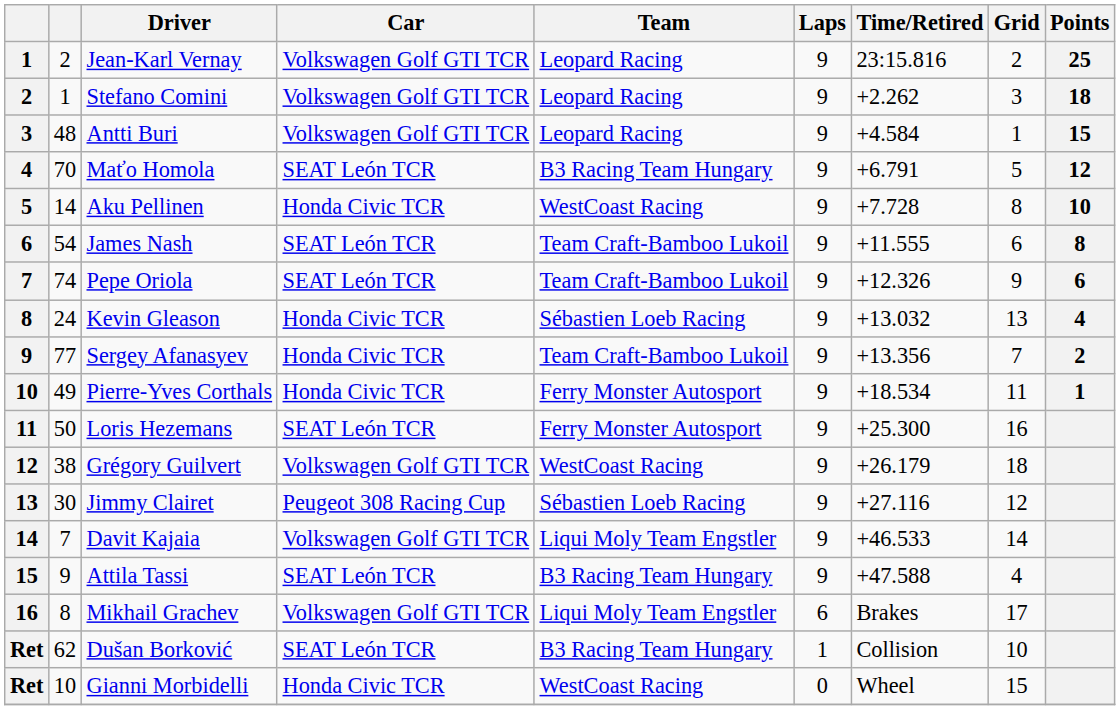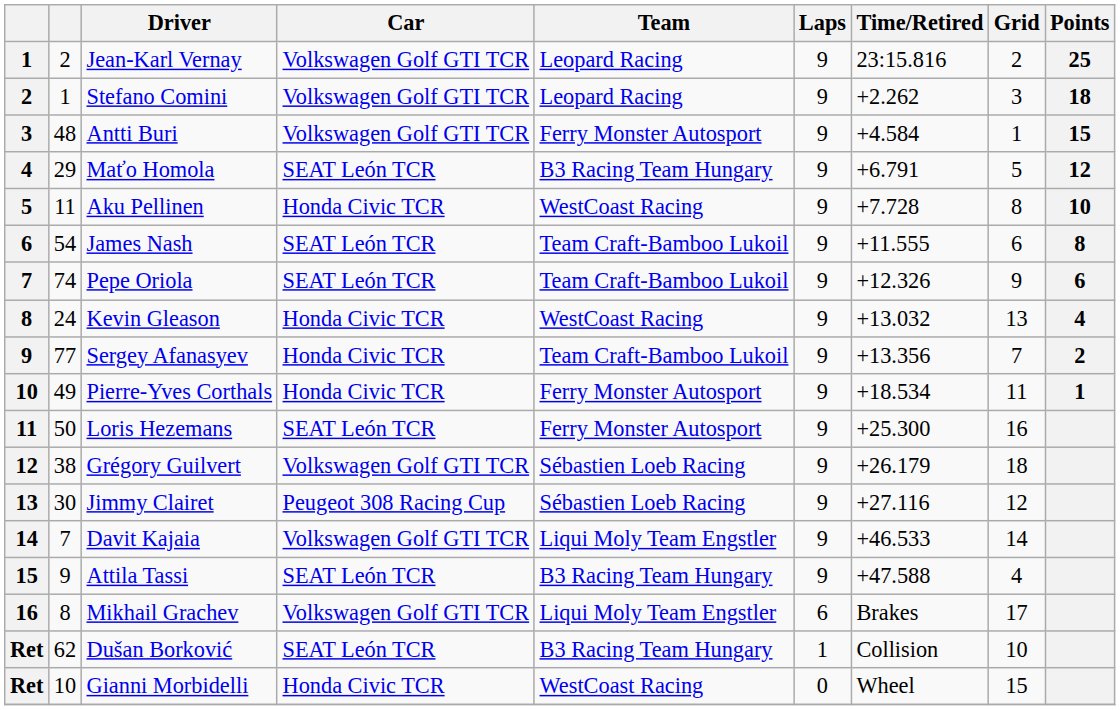 <table class="wikitable sortable" style="font-size:95%">
 <tr>
 <th></th>
 <th></th>
 <th>Driver</th>
 <th>Car</th>
 <th>Team</th>
 <th>Laps</th>
 <th>Time/Retired</th>
 <th>Grid</th>
 <th>Points</th>
 </tr>
 <tr>
 <th>1</th>
 <td align=center>2</td>
 <td> <a href='#'>Jean-Karl Vernay</a></td>
 <td><a href='#'>Volkswagen Golf GTI TCR</a></td>
 <td> <a href='#'>Leopard Racing</a></td>
 <td align=center>9</td>
 <td>23:15.816</td>
 <td align=center>2</td>
 <th>25</th>
 </tr>
 <tr>
 <th>2</th>
 <td align=center>1</td>
 <td> <a href='#'>Stefano Comini</a></td>
 <td><a href='#'>Volkswagen Golf GTI TCR</a></td>
 <td> <a href='#'>Leopard Racing</a></td>
 <td align=center>9</td>
 <td>+2.262</td>
 <td align=center>3</td>
 <th>18</th>
 </tr>
 <tr>
 <th>3</th>
 <td align=center>48</td>
 <td> <a href='#'>Antti Buri</a></td>
 <td><a href='#'>Volkswagen Golf GTI TCR</a></td>
-<td> <a href='#'>Leopard Racing</a></td>
+<td> <a href='#'>Ferry Monster Autosport</a></td>
 <td align=center>9</td>
 <td>+4.584</td>
 <td align=center>1</td>
 <th>15</th>
 </tr>
 <tr>
 <th>4</th>
-<td align=center>70</td>
+<td align=center>29</td>
 <td> <a href='#'>Maťo Homola</a></td>
 <td><a href='#'>SEAT León TCR</a></td>
 <td> <a href='#'>B3 Racing Team Hungary</a></td>
 <td align=center>9</td>
 <td>+6.791</td>
 <td align=center>5</td>
 <th>12</th>
 </tr>
 <tr>
 <th>5</th>
-<td align=center>14</td>
+<td align=center>11</td>
 <td> <a href='#'>Aku Pellinen</a></td>
 <td><a href='#'>Honda Civic TCR</a></td>
 <td> <a href='#'>WestCoast Racing</a></td>
 <td align=center>9</td>
 <td>+7.728</td>
 <td align=center>8</td>
 <th>10</th>
 </tr>
 <tr>
 <th>6</th>
 <td align=center>54</td>
 <td> <a href='#'>James Nash</a></td>
 <td><a href='#'>SEAT León TCR</a></td>
 <td> <a href='#'>Team Craft-Bamboo Lukoil</a></td>
 <td align=center>9</td>
 <td>+11.555</td>
 <td align=center>6</td>
 <th>8</th>
 </tr>
 <tr>
 <th>7</th>
 <td align=center>74</td>
 <td> <a href='#'>Pepe Oriola</a></td>
 <td><a href='#'>SEAT León TCR</a></td>
 <td> <a href='#'>Team Craft-Bamboo Lukoil</a></td>
 <td align=center>9</td>
 <td>+12.326</td>
 <td align=center>9</td>
 <th>6</th>
 </tr>
 <tr>
 <th>8</th>
 <td align=center>24</td>
 <td> <a href='#'>Kevin Gleason</a></td>
 <td><a href='#'>Honda Civic TCR</a></td>
-<td> <a href='#'>Sébastien Loeb Racing</a></td>
+<td> <a href='#'>WestCoast Racing</a></td>
 <td align=center>9</td>
 <td>+13.032</td>
 <td align=center>13</td>
 <th>4</th>
 </tr>
 <tr>
 <th>9</th>
 <td align=center>77</td>
 <td> <a href='#'>Sergey Afanasyev</a></td>
 <td><a href='#'>Honda Civic TCR</a></td>
 <td> <a href='#'>Team Craft-Bamboo Lukoil</a></td>
 <td align=center>9</td>
 <td>+13.356</td>
 <td align=center>7</td>
 <th>2</th>
 </tr>
 <tr>
 <th>10</th>
 <td align=center>49</td>
 <td> <a href='#'>Pierre-Yves Corthals</a></td>
 <td><a href='#'>Honda Civic TCR</a></td>
 <td> <a href='#'>Ferry Monster Autosport</a></td>
 <td align=center>9</td>
 <td>+18.534</td>
 <td align=center>11</td>
 <th>1</th>
 </tr>
 <tr>
 <th>11</th>
 <td align=center>50</td>
 <td> <a href='#'>Loris Hezemans</a></td>
 <td><a href='#'>SEAT León TCR</a></td>
 <td> <a href='#'>Ferry Monster Autosport</a></td>
 <td align=center>9</td>
 <td>+25.300</td>
 <td align=center>16</td>
 <th></th>
 </tr>
 <tr>
 <th>12</th>
 <td align=center>38</td>
 <td> <a href='#'>Grégory Guilvert</a></td>
 <td><a href='#'>Volkswagen Golf GTI TCR</a></td>
-<td> <a href='#'>WestCoast Racing</a></td>
+<td> <a href='#'>Sébastien Loeb Racing</a></td>
 <td align=center>9</td>
 <td>+26.179</td>
 <td align=center>18</td>
 <th></th>
 </tr>
 <tr>
 <th>13</th>
 <td align=center>30</td>
 <td> <a href='#'>Jimmy Clairet</a></td>
 <td><a href='#'>Peugeot 308 Racing Cup</a></td>
 <td> <a href='#'>Sébastien Loeb Racing</a></td>
 <td align=center>9</td>
 <td>+27.116</td>
 <td align=center>12</td>
 <th></th>
 </tr>
 <tr>
 <th>14</th>
 <td align=center>7</td>
 <td> <a href='#'>Davit Kajaia</a></td>
 <td><a href='#'>Volkswagen Golf GTI TCR</a></td>
 <td> <a href='#'>Liqui Moly Team Engstler</a></td>
 <td align=center>9</td>
 <td>+46.533</td>
 <td align=center>14</td>
 <th></th>
 </tr>
 <tr>
 <th>15</th>
 <td align=center>9</td>
 <td> <a href='#'>Attila Tassi</a></td>
 <td><a href='#'>SEAT León TCR</a></td>
 <td> <a href='#'>B3 Racing Team Hungary</a></td>
 <td align=center>9</td>
 <td>+47.588</td>
 <td align=center>4</td>
 <th></th>
 </tr>
 <tr>
 <th>16</th>
 <td align=center>8</td>
 <td> <a href='#'>Mikhail Grachev</a></td>
 <td><a href='#'>Volkswagen Golf GTI TCR</a></td>
 <td> <a href='#'>Liqui Moly Team Engstler</a></td>
 <td align=center>6</td>
 <td>Brakes</td>
 <td align=center>17</td>
 <th></th>
 </tr>
 <tr>
 <th>Ret</th>
 <td align=center>62</td>
 <td> <a href='#'>Dušan Borković</a></td>
 <td><a href='#'>SEAT León TCR</a></td>
 <td> <a href='#'>B3 Racing Team Hungary</a></td>
 <td align=center>1</td>
 <td>Collision</td>
 <td align=center>10</td>
 <th></th>
 </tr>
 <tr>
 <th>Ret</th>
 <td align=center>10</td>
 <td> <a href='#'>Gianni Morbidelli</a></td>
 <td><a href='#'>Honda Civic TCR</a></td>
 <td> <a href='#'>WestCoast Racing</a></td>
 <td align=center>0</td>
 <td>Wheel</td>
 <td align=center>15</td>
 <th></th>
 </tr>
 <tr>
 </tr>
 </table>
